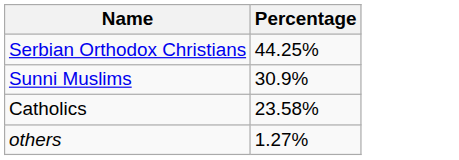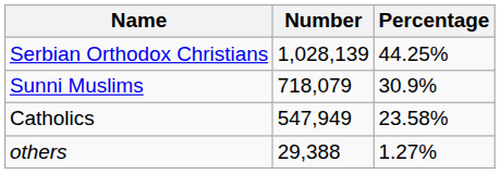 <table class="wikitable">
 <tr>
 <th>Name</th>
+<th>Number</th>
 <th>Percentage</th>
 </tr>
 <tr>
 <td><a href='#'>Serbian Orthodox Christians</a></td>
+<td>1,028,139</td>
 <td>44.25%</td>
 </tr>
 <tr>
 <td><a href='#'>Sunni Muslims</a></td>
+<td>718,079</td>
 <td>30.9%</td>
 </tr>
 <tr>
 <td>Catholics</td>
+<td>547,949</td>
 <td>23.58%</td>
 </tr>
 <tr>
 <td><em>others</em></td>
+<td>29,388</td>
 <td>1.27%</td>
 </tr>
 </table>
